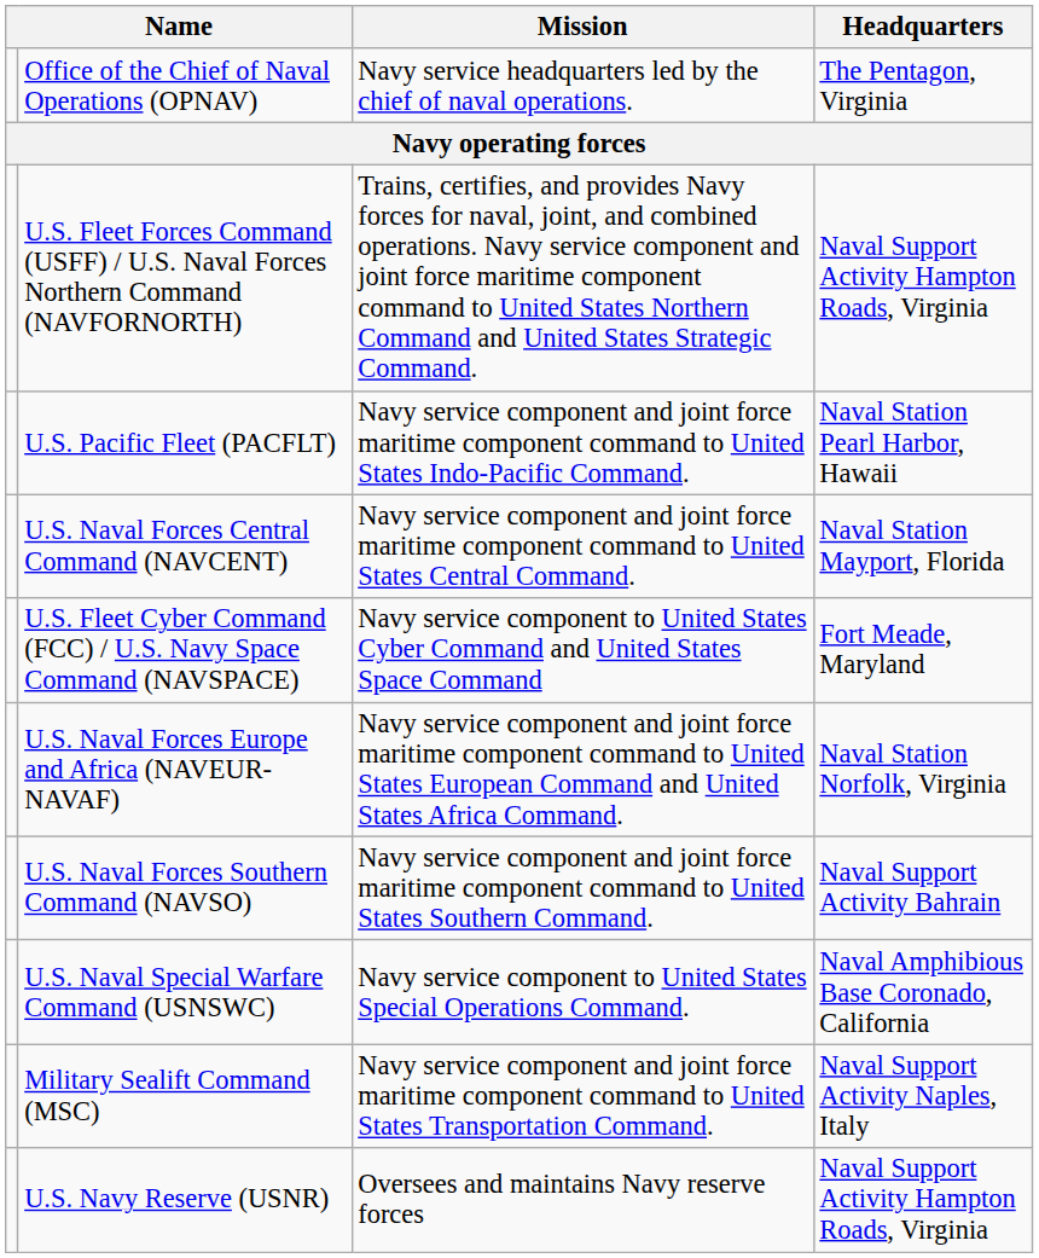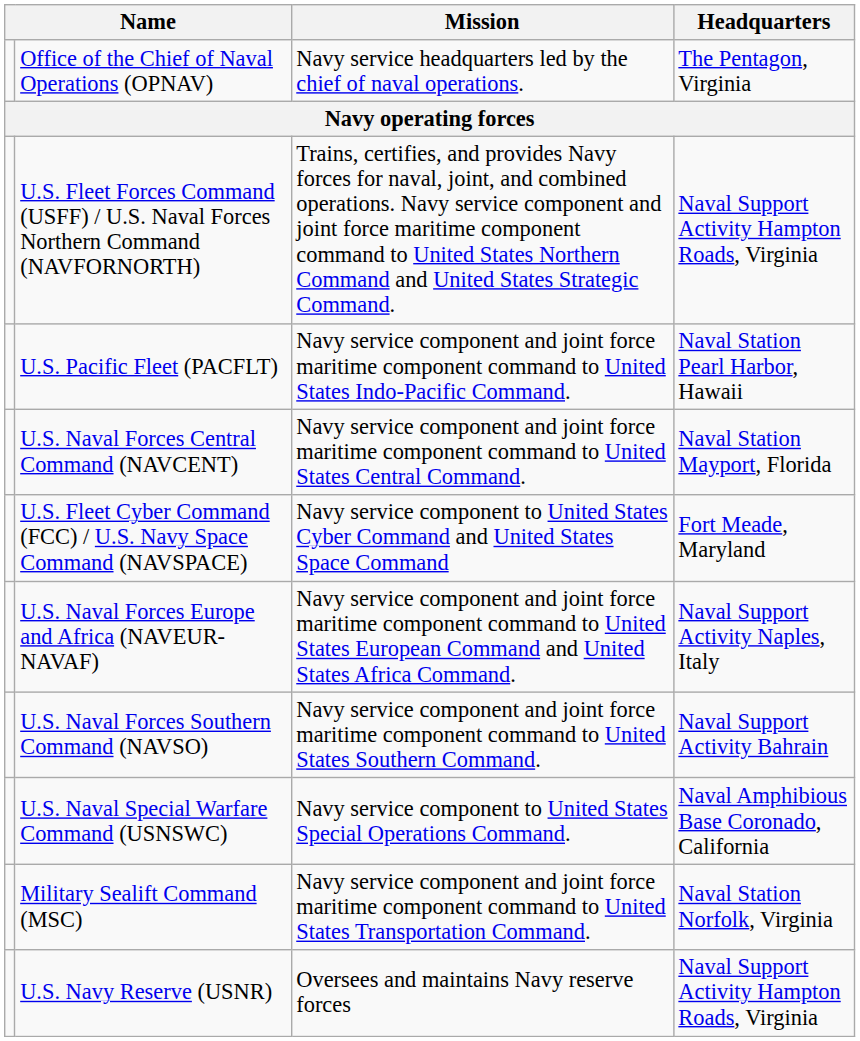 <table class="wikitable">
 <tr>
 <th colspan=2>Name</th>
 <th>Mission</th>
 <th>Headquarters</th>
 </tr>
 <tr>
 <td></td>
 <td><a href='#'>Office of the Chief of Naval Operations</a> (OPNAV)</td>
 <td>Navy service headquarters led by the <a href='#'>chief of naval operations</a>.</td>
 <td><a href='#'>The Pentagon</a>, Virginia</td>
 </tr>
 <tr>
 <th colspan=5>Navy operating forces</th>
 </tr>
 <tr>
 <td></td>
 <td><a href='#'>U.S. Fleet Forces Command</a> (USFF) / U.S. Naval Forces Northern Command (NAVFORNORTH)</td>
 <td>Trains, certifies, and provides Navy forces for naval, joint, and combined operations. Navy service component and joint force maritime component command to <a href='#'>United States Northern Command</a> and <a href='#'>United States Strategic Command</a>.</td>
 <td><a href='#'>Naval Support Activity Hampton Roads</a>, Virginia</td>
 </tr>
 <tr>
 <td></td>
 <td><a href='#'>U.S. Pacific Fleet</a> (PACFLT)</td>
 <td>Navy service component and joint force maritime component command to <a href='#'>United States Indo-Pacific Command</a>.</td>
 <td><a href='#'>Naval Station Pearl Harbor</a>, Hawaii</td>
 </tr>
 <tr>
 <td></td>
 <td><a href='#'>U.S. Naval Forces Central Command</a> (NAVCENT)</td>
 <td>Navy service component and joint force maritime component command to <a href='#'>United States Central Command</a>.</td>
 <td><a href='#'>Naval Station Mayport</a>, Florida</td>
 </tr>
 <tr>
 <td> </td>
 <td><a href='#'>U.S. Fleet Cyber Command</a> (FCC) / <a href='#'>U.S. Navy Space Command</a> (NAVSPACE)</td>
 <td>Navy service component to <a href='#'>United States Cyber Command</a> and <a href='#'>United States Space Command</a></td>
 <td><a href='#'>Fort Meade</a>, Maryland</td>
 </tr>
 <tr>
 <td></td>
 <td><a href='#'>U.S. Naval Forces Europe and Africa</a> (NAVEUR-NAVAF)</td>
 <td>Navy service component and joint force maritime component command to <a href='#'>United States European Command</a> and <a href='#'>United States Africa Command</a>.</td>
-<td><a href='#'>Naval Station Norfolk</a>, Virginia</td>
+<td><a href='#'>Naval Support Activity Naples</a>, Italy</td>
 </tr>
 <tr>
 <td></td>
 <td><a href='#'>U.S. Naval Forces Southern Command</a> (NAVSO)</td>
 <td>Navy service component and joint force maritime component command to <a href='#'>United States Southern Command</a>.</td>
 <td><a href='#'>Naval Support Activity Bahrain</a></td>
 </tr>
 <tr>
 <td></td>
 <td><a href='#'>U.S. Naval Special Warfare Command</a> (USNSWC)</td>
 <td>Navy service component to <a href='#'>United States Special Operations Command</a>.</td>
 <td><a href='#'>Naval Amphibious Base Coronado</a>, California</td>
 </tr>
 <tr>
 <td></td>
 <td><a href='#'>Military Sealift Command</a> (MSC)</td>
 <td>Navy service component and joint force maritime component command to <a href='#'>United States Transportation Command</a>.</td>
-<td><a href='#'>Naval Support Activity Naples</a>, Italy</td>
+<td><a href='#'>Naval Station Norfolk</a>, Virginia</td>
 </tr>
 <tr>
 <td></td>
 <td><a href='#'>U.S. Navy Reserve</a> (USNR)</td>
 <td>Oversees and maintains Navy reserve forces</td>
 <td><a href='#'>Naval Support Activity Hampton Roads</a>, Virginia</td>
 </tr>
 </table>
